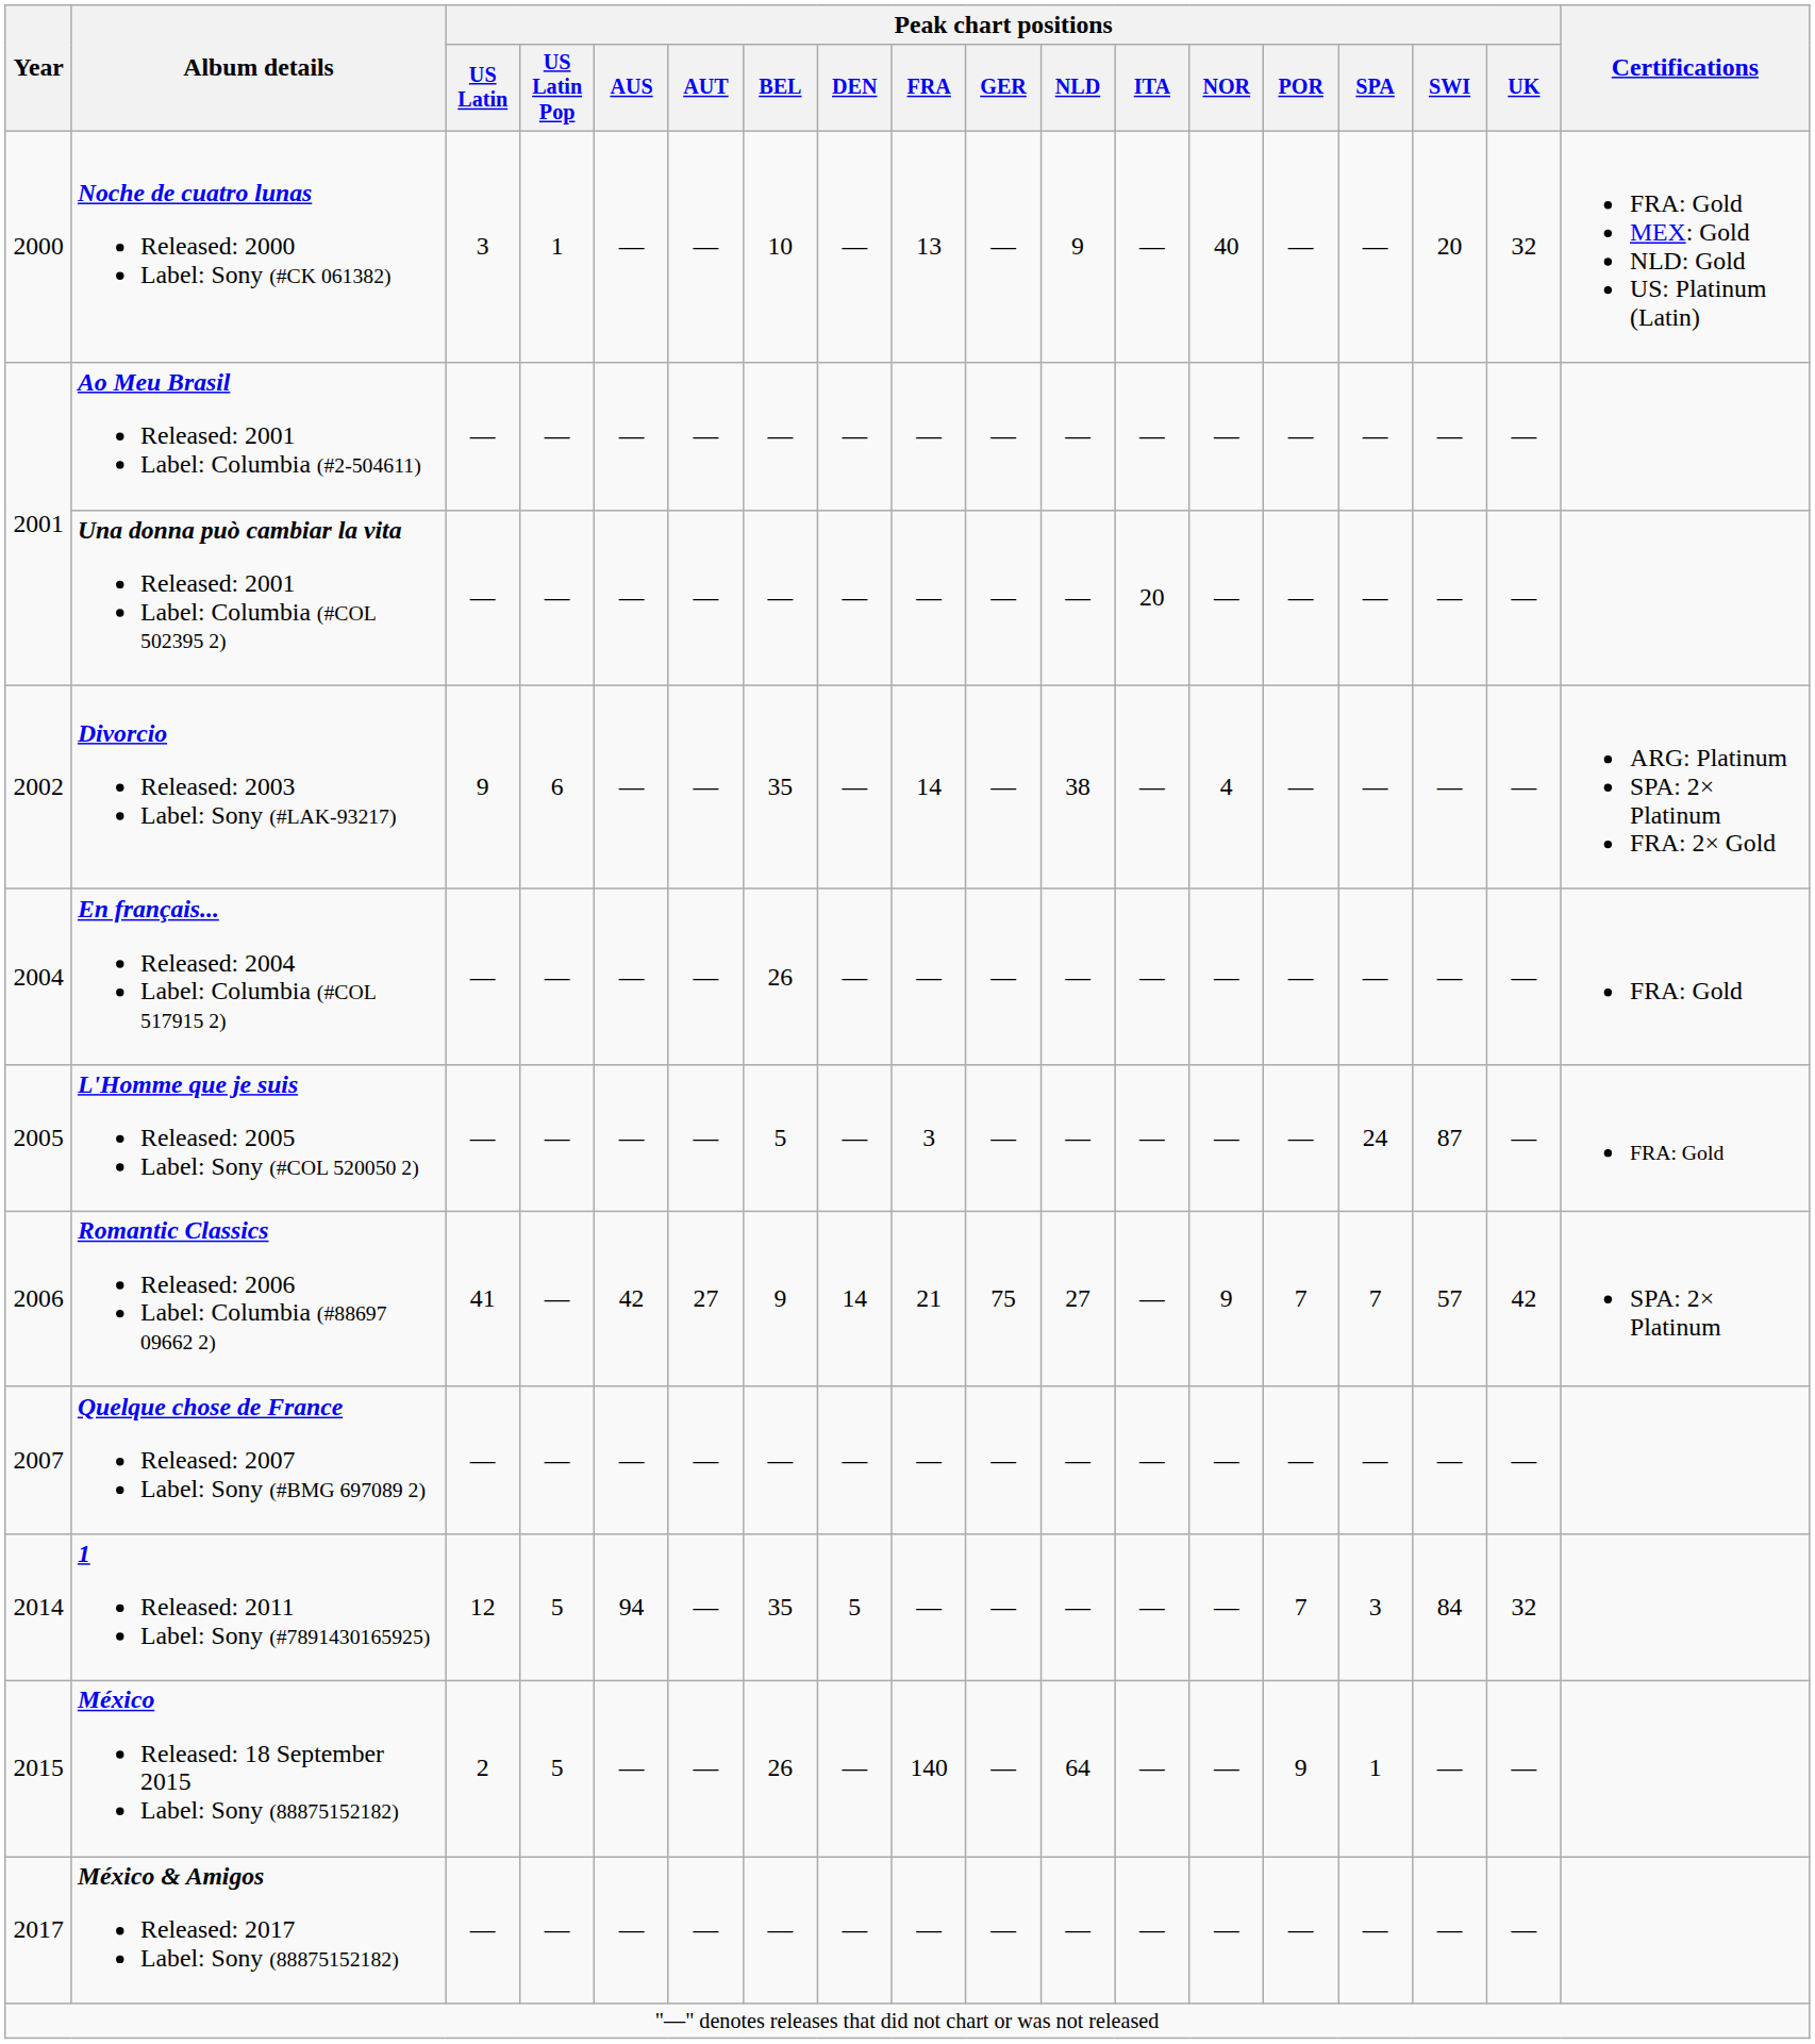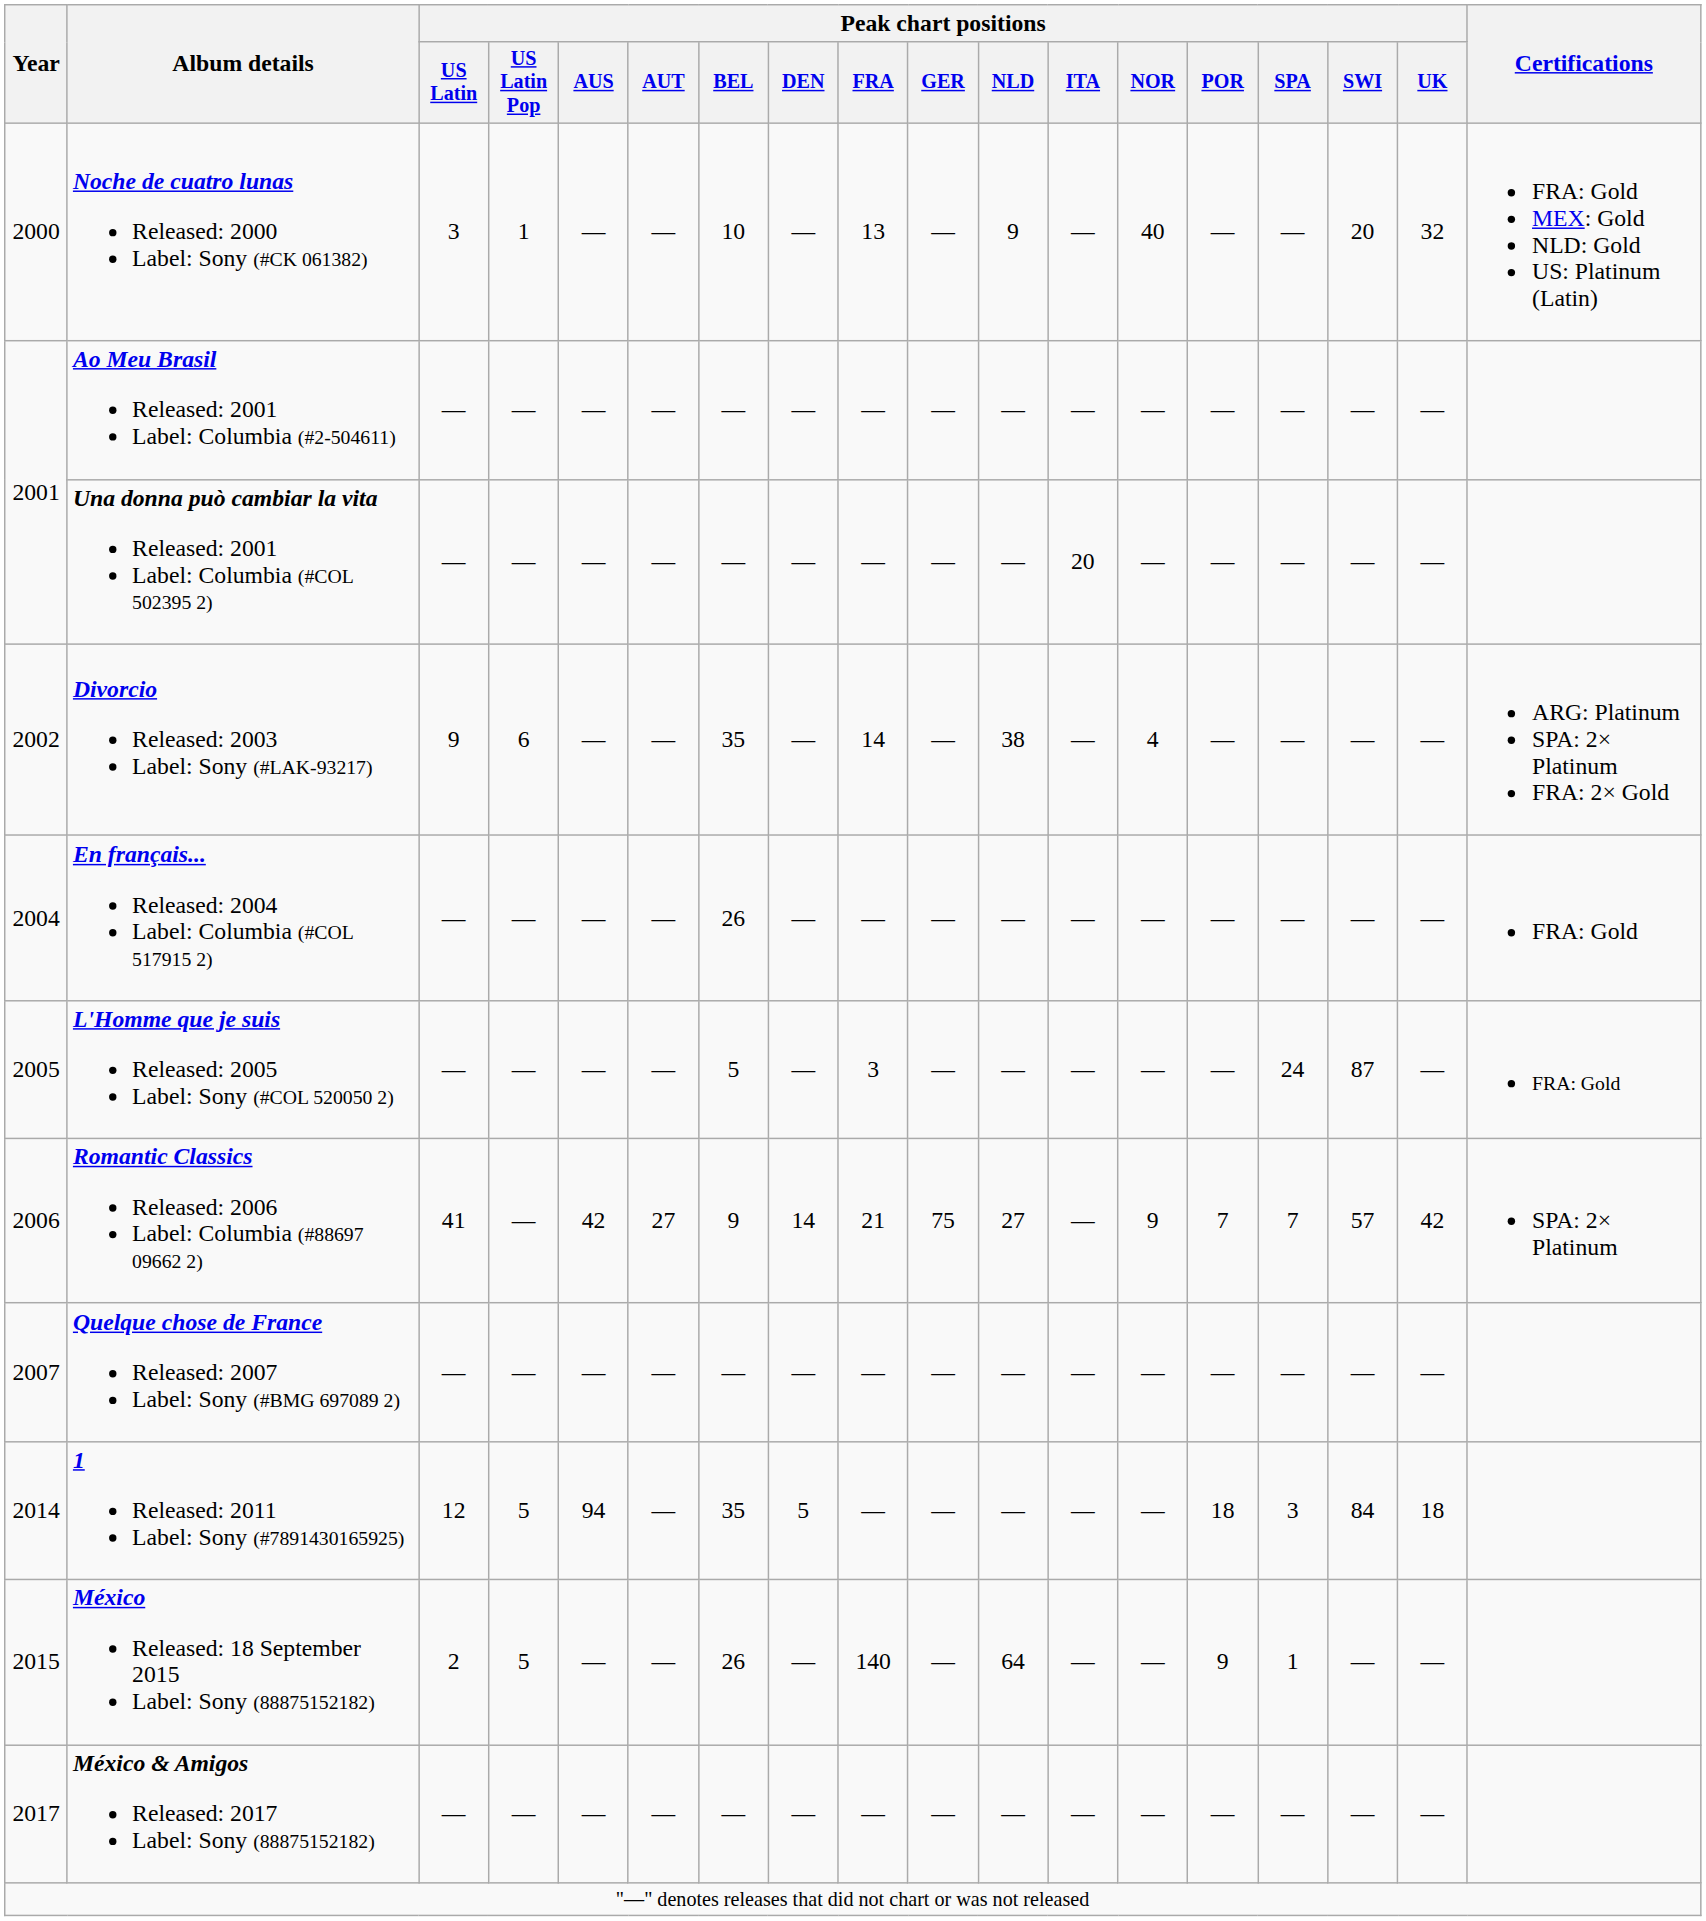 <table class="wikitable" style="text-align:center;">
 <tr>
 <th rowspan="2" style="width:35px;">Year</th>
 <th rowspan="2" style="width:230px;">Album details</th>
 <th colspan="15">Peak chart positions</th>
 <th rowspan="2" style="width:150px;"><a href='#'>Certifications</a></th>
 </tr>
 <tr>
 <th style="width:3em;font-size:85%;"><a href='#'>US Latin</a><br></th>
 <th style="width:3em;font-size:85%"><a href='#'>US Latin Pop</a><br></th>
 <th style="width:3em;font-size:85%"><a href='#'>AUS</a><br></th>
 <th style="width:3em;font-size:85%"><a href='#'>AUT</a><br></th>
 <th style="width:3em;font-size:85%"><a href='#'>BEL</a><br></th>
 <th style="width:3em;font-size:85%"><a href='#'>DEN</a><br></th>
 <th style="width:3em;font-size:85%"><a href='#'>FRA</a><br></th>
 <th style="width:3em;font-size:85%"><a href='#'>GER</a><br></th>
 <th style="width:3em;font-size:85%"><a href='#'>NLD</a><br></th>
 <th style="width:3em;font-size:85%"><a href='#'>ITA</a><br></th>
 <th style="width:3em;font-size:85%"><a href='#'>NOR</a><br></th>
 <th style="width:3em;font-size:85%"><a href='#'>POR</a><br></th>
 <th style="width:3em;font-size:85%"><a href='#'>SPA</a><br></th>
 <th style="width:3em;font-size:85%"><a href='#'>SWI</a><br></th>
 <th style="width:3em;font-size:85%"><a href='#'>UK</a><br></th>
 </tr>
 <tr>
 <td>2000</td>
 <td align="left"><strong><em><a href='#'>Noche de cuatro lunas</a></em></strong><br><ul><li>Released: 2000</li><li>Label: Sony <small>(#CK 061382)</small></li></ul></td>
 <td>3</td>
 <td>1</td>
 <td>—</td>
 <td>—</td>
 <td>10</td>
 <td>—</td>
 <td>13</td>
 <td>—</td>
 <td>9</td>
 <td>—</td>
 <td>40</td>
 <td>—</td>
 <td>—</td>
 <td>20</td>
 <td>32</td>
 <td align=left><br><ul><li>FRA: Gold</li><li><a href='#'>MEX</a>: Gold</li><li>NLD: Gold</li><li>US: Platinum (Latin)</li></ul></td>
 </tr>
 <tr>
 <td rowspan="2">2001</td>
 <td align="left"><strong><em><a href='#'>Ao Meu Brasil</a></em></strong><br><ul><li>Released: 2001</li><li>Label: Columbia <small>(#2-504611)</small></li></ul></td>
 <td>—</td>
 <td>—</td>
 <td>—</td>
 <td>—</td>
 <td>—</td>
 <td>—</td>
 <td>—</td>
 <td>—</td>
 <td>—</td>
 <td>—</td>
 <td>—</td>
 <td>—</td>
 <td>—</td>
 <td>—</td>
 <td>—</td>
 <td align=left></td>
 </tr>
 <tr>
 <td align="left"><strong><em>Una donna può cambiar la vita</em></strong><br><ul><li>Released: 2001</li><li>Label: Columbia <small>(#COL 502395 2)</small></li></ul></td>
 <td>—</td>
 <td>—</td>
 <td>—</td>
 <td>—</td>
 <td>—</td>
 <td>—</td>
 <td>—</td>
 <td>—</td>
 <td>—</td>
 <td>20</td>
 <td>—</td>
 <td>—</td>
 <td>—</td>
 <td>—</td>
 <td>—</td>
 <td align=left></td>
 </tr>
 <tr>
 <td>2002</td>
 <td align="left"><strong><em><a href='#'>Divorcio</a></em></strong><br><ul><li>Released: 2003</li><li>Label: Sony <small>(#LAK-93217)</small></li></ul></td>
 <td>9</td>
 <td>6</td>
 <td>—</td>
 <td>—</td>
 <td>35</td>
 <td>—</td>
 <td>14</td>
 <td>—</td>
 <td>38</td>
 <td>—</td>
 <td>4</td>
 <td>—</td>
 <td>—</td>
 <td>—</td>
 <td>—</td>
 <td align=left><br><ul><li>ARG: Platinum</li><li>SPA: 2× Platinum</li><li>FRA: 2× Gold</li></ul></td>
 </tr>
 <tr>
 <td>2004</td>
 <td align="left"><strong><em><a href='#'>En français...</a></em></strong><br><ul><li>Released: 2004</li><li>Label: Columbia <small>(#COL 517915 2)</small></li></ul></td>
 <td>—</td>
 <td>—</td>
 <td>—</td>
 <td>—</td>
 <td>26</td>
 <td>—</td>
 <td>—</td>
 <td>—</td>
 <td>—</td>
 <td>—</td>
 <td>—</td>
 <td>—</td>
 <td>—</td>
 <td>—</td>
 <td>—</td>
 <td align=left><br><ul><li>FRA: Gold</li></ul></td>
 </tr>
 <tr>
 <td>2005</td>
 <td align="left"><strong><em><a href='#'>L'Homme que je suis</a></em></strong><br><ul><li>Released: 2005</li><li>Label: Sony <small>(#COL 520050 2)</small></li></ul></td>
 <td>—</td>
 <td>—</td>
 <td>—</td>
 <td>—</td>
 <td>5</td>
 <td>—</td>
 <td>3</td>
 <td>—</td>
 <td>—</td>
 <td>—</td>
 <td>—</td>
 <td>—</td>
 <td>24</td>
 <td>87</td>
 <td>—</td>
 <td align=left><br><ul><li><small>FRA: Gold</small></li></ul></td>
 </tr>
 <tr>
 <td>2006</td>
 <td align="left"><strong><em><a href='#'>Romantic Classics</a></em></strong><br><ul><li>Released: 2006</li><li>Label: Columbia <small>(#88697 09662 2)</small></li></ul></td>
 <td>41</td>
 <td>—</td>
 <td>42</td>
 <td>27</td>
 <td>9</td>
 <td>14</td>
 <td>21</td>
 <td>75</td>
 <td>27</td>
 <td>—</td>
 <td>9</td>
 <td>7</td>
 <td>7</td>
 <td>57</td>
 <td>42</td>
 <td align=left><br><ul><li>SPA: 2× Platinum</li></ul></td>
 </tr>
 <tr>
 <td>2007</td>
 <td align="left"><strong><em><a href='#'>Quelque chose de France</a></em></strong><br><ul><li>Released: 2007</li><li>Label: Sony <small>(#BMG 697089 2)</small></li></ul></td>
 <td>—</td>
 <td>—</td>
 <td>—</td>
 <td>—</td>
 <td>—</td>
 <td>—</td>
 <td>—</td>
 <td>—</td>
 <td>—</td>
 <td>—</td>
 <td>—</td>
 <td>—</td>
 <td>—</td>
 <td>—</td>
 <td>—</td>
 <td align=left></td>
 </tr>
 <tr>
 <td>2014</td>
 <td align="left"><strong><em><a href='#'>1</a></em></strong><br><ul><li>Released: 2011</li><li>Label: Sony <small>(#7891430165925)</small></li></ul></td>
 <td>12</td>
 <td>5</td>
 <td>94</td>
 <td>—</td>
 <td>35</td>
 <td>5</td>
 <td>—</td>
 <td>—</td>
 <td>—</td>
 <td>—</td>
 <td>—</td>
-<td>7</td>
+<td>18</td>
 <td>3</td>
 <td>84</td>
-<td>32</td>
+<td>18</td>
 <td align=left></td>
 </tr>
 <tr>
 <td>2015</td>
 <td align="left"><strong><em><a href='#'>México</a></em></strong><br><ul><li>Released: 18 September 2015</li><li>Label: Sony <small>(88875152182)</small></li></ul></td>
 <td>2</td>
 <td>5</td>
 <td>—</td>
 <td>—</td>
 <td>26</td>
 <td>—</td>
 <td>140</td>
 <td>—</td>
 <td>64</td>
 <td>—</td>
 <td>—</td>
 <td>9</td>
 <td>1</td>
 <td>—</td>
 <td>—</td>
 <td align=left></td>
 </tr>
 <tr>
 <td>2017</td>
 <td align="left"><strong><em>México & Amigos</em></strong><br><ul><li>Released: 2017</li><li>Label: Sony <small>(88875152182)</small></li></ul></td>
 <td>—</td>
 <td>—</td>
 <td>—</td>
 <td>—</td>
 <td>—</td>
 <td>—</td>
 <td>—</td>
 <td>—</td>
 <td>—</td>
 <td>—</td>
 <td>—</td>
 <td>—</td>
 <td>—</td>
 <td>—</td>
 <td>—</td>
 <td align=left></td>
 </tr>
 <tr>
 <td colspan="21" style="text-align:center; font-size:85%;">"—" denotes releases that did not chart or was not released</td>
 </tr>
 </table>
